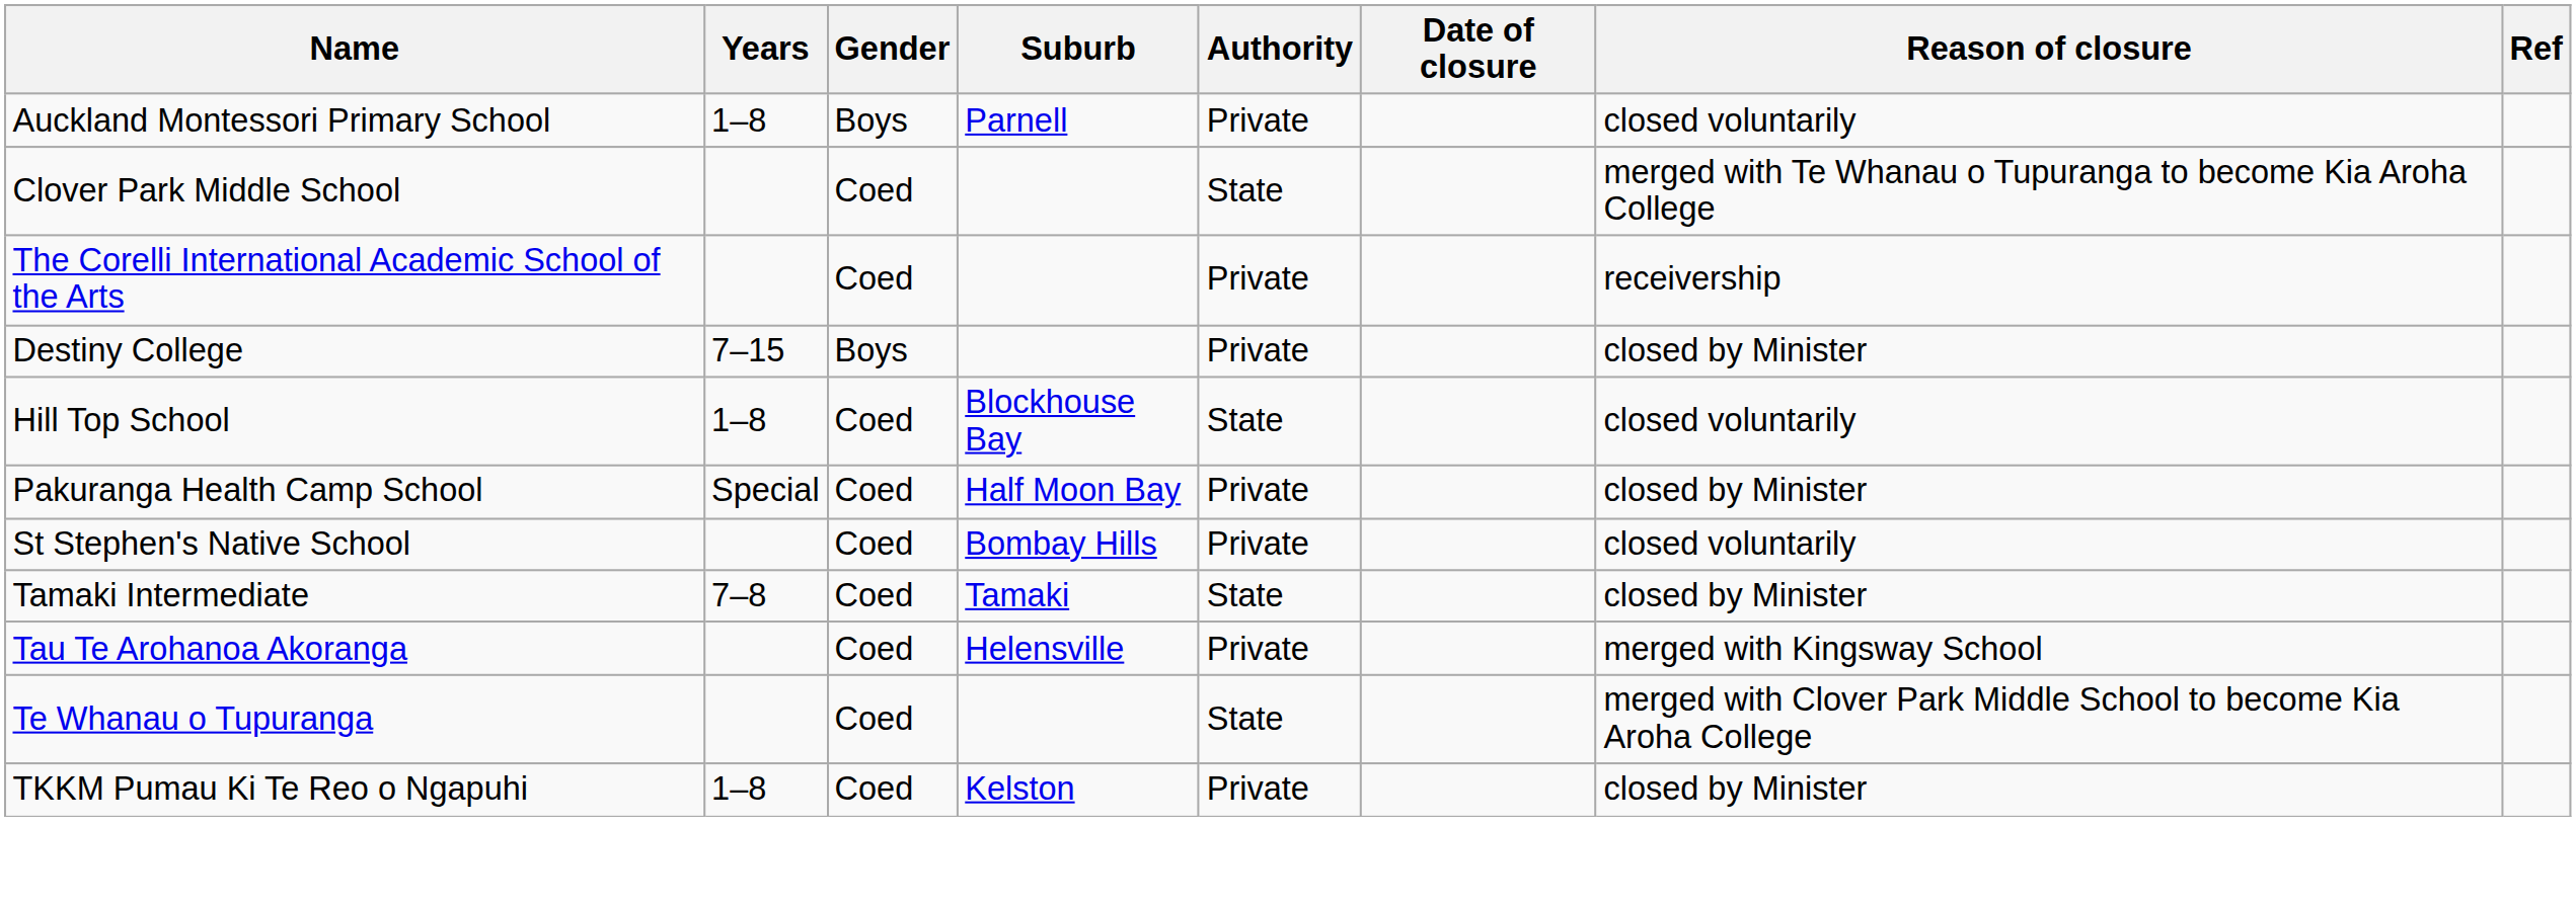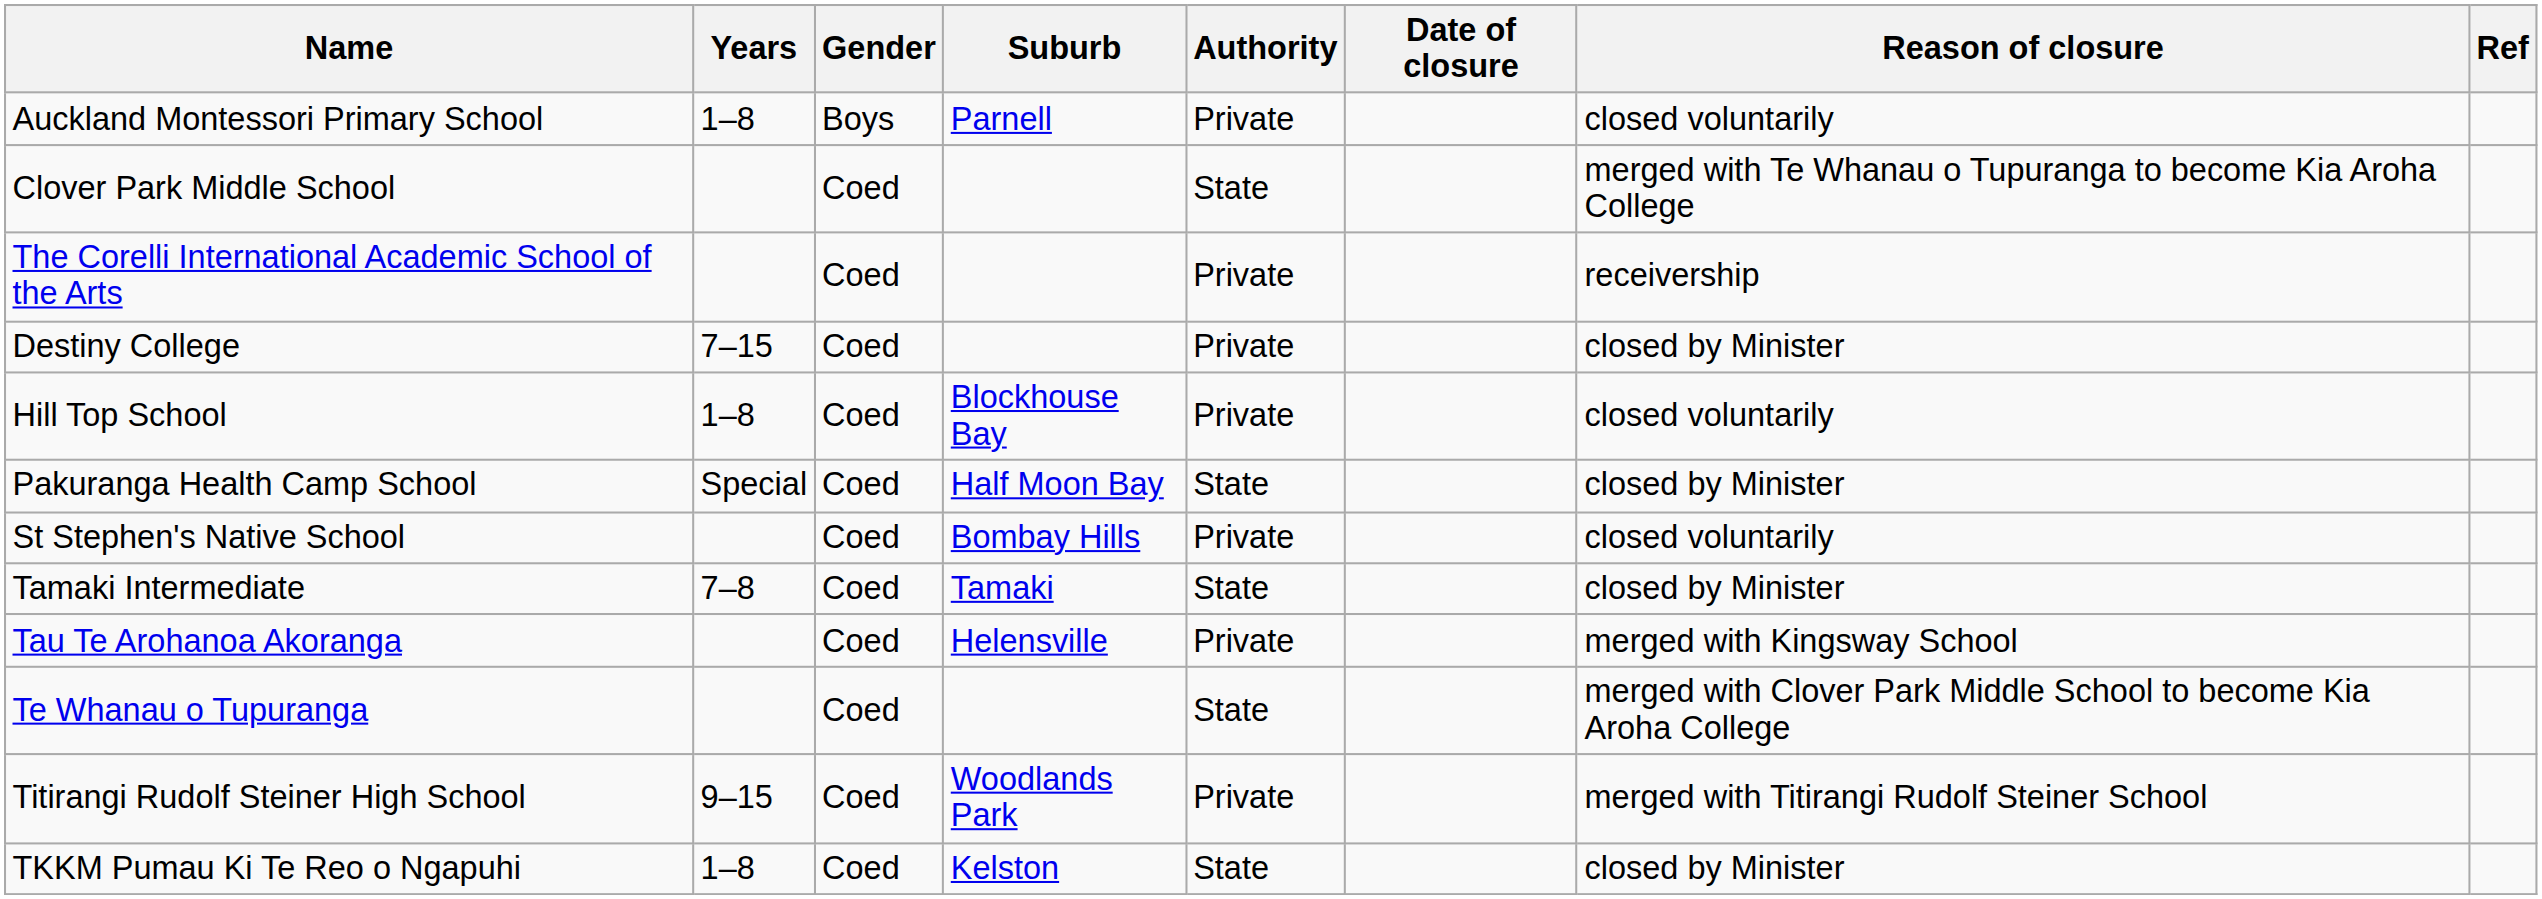 <table class="wikitable sortable">
 <tr>
 <th>Name</th>
 <th>Years</th>
 <th>Gender</th>
 <th>Suburb</th>
 <th>Authority</th>
 <th>Date of closure</th>
 <th>Reason of closure</th>
 <th>Ref</th>
 </tr>
 <tr>
 <td>Auckland Montessori Primary School</td>
 <td>1–8</td>
 <td>Boys</td>
 <td><a href='#'>Parnell</a></td>
 <td>Private</td>
 <td></td>
 <td>closed voluntarily</td>
 <td></td>
 </tr>
 <tr>
 <td>Clover Park Middle School</td>
 <td></td>
 <td>Coed</td>
 <td></td>
 <td>State</td>
 <td></td>
 <td>merged with Te Whanau o Tupuranga to become Kia Aroha College</td>
 <td></td>
 </tr>
 <tr>
 <td><a href='#'>The Corelli International Academic School of the Arts</a></td>
 <td></td>
 <td>Coed</td>
 <td></td>
 <td>Private</td>
 <td></td>
 <td>receivership</td>
 <td></td>
 </tr>
 <tr>
 <td>Destiny College</td>
 <td>7–15</td>
-<td>Boys</td>
+<td>Coed</td>
 <td></td>
 <td>Private</td>
 <td></td>
 <td>closed by Minister</td>
 <td></td>
 </tr>
 <tr>
 <td>Hill Top School</td>
 <td>1–8</td>
 <td>Coed</td>
 <td><a href='#'>Blockhouse Bay</a></td>
-<td>State</td>
+<td>Private</td>
 <td></td>
 <td>closed voluntarily</td>
 <td></td>
 </tr>
 <tr>
 <td>Pakuranga Health Camp School</td>
 <td>Special</td>
 <td>Coed</td>
 <td><a href='#'>Half Moon Bay</a></td>
-<td>Private</td>
+<td>State</td>
 <td></td>
 <td>closed by Minister</td>
 <td></td>
 </tr>
 <tr>
 <td>St Stephen's Native School</td>
 <td></td>
 <td>Coed</td>
 <td><a href='#'>Bombay Hills</a></td>
 <td>Private</td>
 <td></td>
 <td>closed voluntarily</td>
 <td></td>
 </tr>
 <tr>
 <td>Tamaki Intermediate</td>
 <td>7–8</td>
 <td>Coed</td>
 <td><a href='#'>Tamaki</a></td>
 <td>State</td>
 <td></td>
 <td>closed by Minister</td>
 <td></td>
 </tr>
 <tr>
 <td><a href='#'>Tau Te Arohanoa Akoranga</a></td>
 <td></td>
 <td>Coed</td>
 <td><a href='#'>Helensville</a></td>
 <td>Private</td>
 <td></td>
 <td>merged with Kingsway School</td>
 <td></td>
 </tr>
 <tr>
 <td><a href='#'>Te Whanau o Tupuranga</a></td>
 <td></td>
 <td>Coed</td>
 <td></td>
 <td>State</td>
 <td></td>
 <td>merged with Clover Park Middle School to become Kia Aroha College</td>
 <td></td>
 </tr>
 <tr>
+<td>Titirangi Rudolf Steiner High School</td>
+<td>9–15</td>
+<td>Coed</td>
+<td><a href='#'>Woodlands Park</a></td>
+<td>Private</td>
+<td></td>
+<td>merged with Titirangi Rudolf Steiner School</td>
+<td></td>
+</tr>
+<tr>
 <td>TKKM Pumau Ki Te Reo o Ngapuhi</td>
 <td>1–8</td>
 <td>Coed</td>
 <td><a href='#'>Kelston</a></td>
-<td>Private</td>
+<td>State</td>
 <td></td>
 <td>closed by Minister</td>
 <td></td>
 </tr>
 </table>
